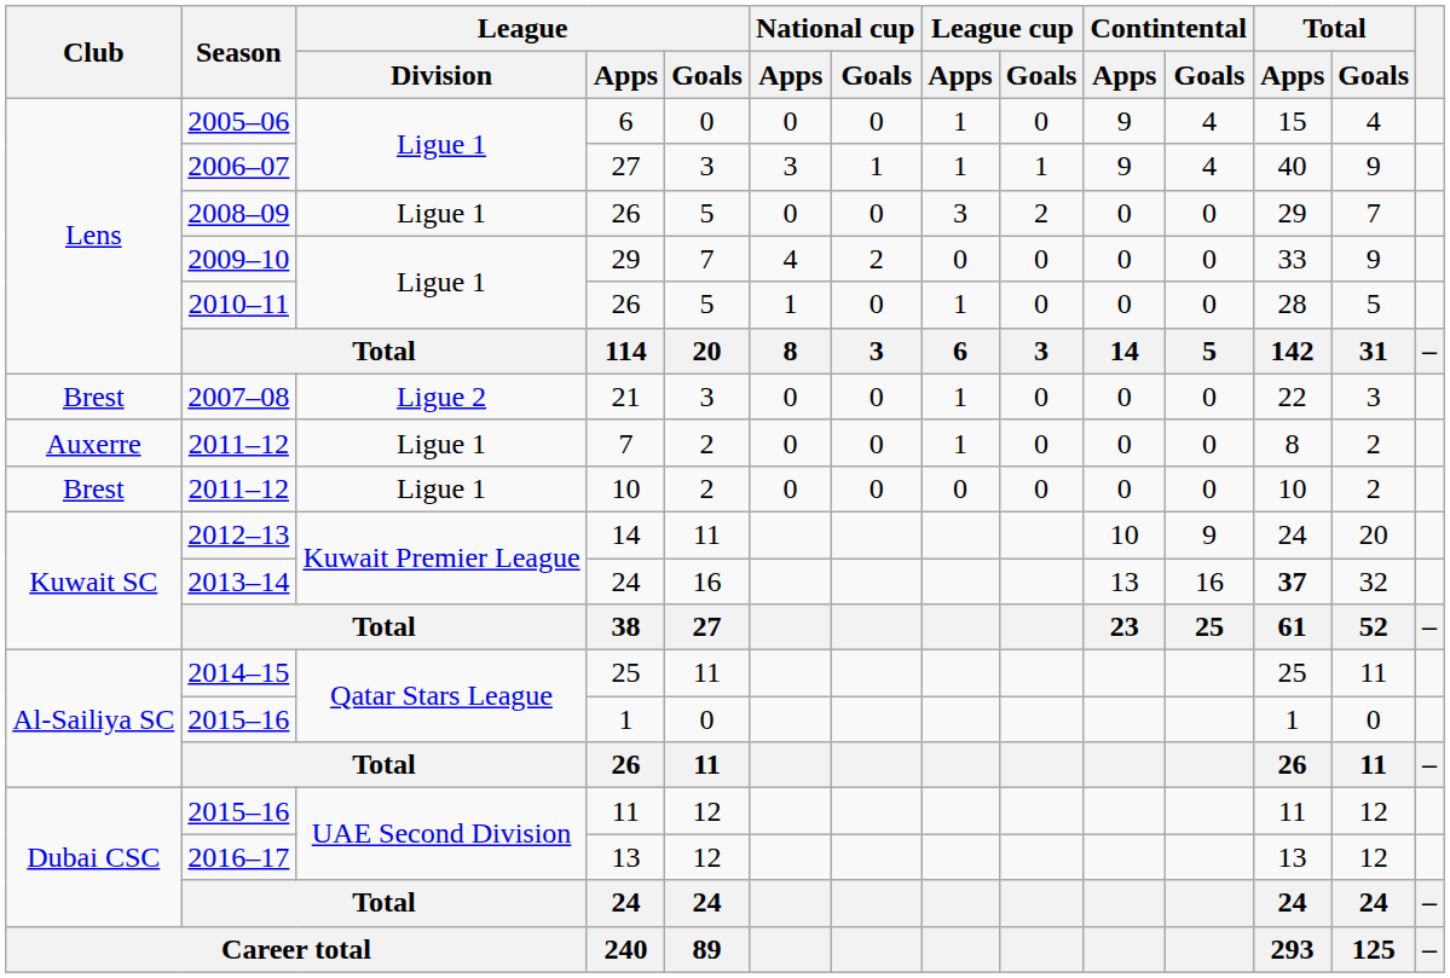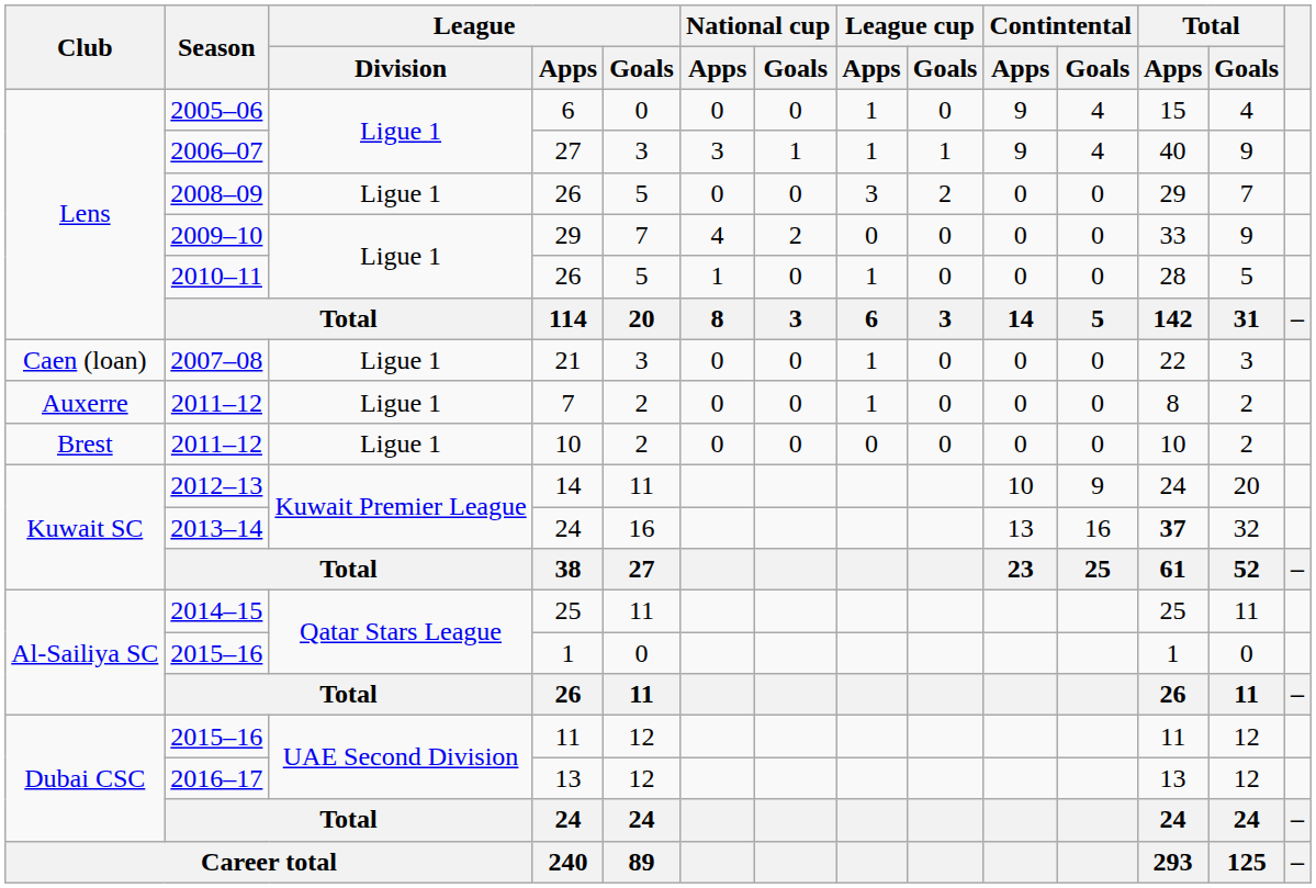 <table class="wikitable" style="text-align:center">
 <tr>
 <th rowspan="2">Club</th>
 <th rowspan="2">Season</th>
 <th colspan="3">League</th>
 <th colspan="2">National cup</th>
 <th colspan="2">League cup</th>
 <th colspan="2">Contintental</th>
 <th colspan="2">Total</th>
 <th rowspan="2"></th>
 </tr>
 <tr>
 <th>Division</th>
 <th>Apps</th>
 <th>Goals</th>
 <th>Apps</th>
 <th>Goals</th>
 <th>Apps</th>
 <th>Goals</th>
 <th>Apps</th>
 <th>Goals</th>
 <th>Apps</th>
 <th>Goals</th>
 </tr>
 <tr>
 <td rowspan="6"><a href='#'>Lens</a></td>
 <td><a href='#'>2005–06</a></td>
 <td rowspan="2"><a href='#'>Ligue 1</a></td>
 <td>6</td>
 <td>0</td>
 <td>0</td>
 <td>0</td>
 <td>1</td>
 <td>0</td>
 <td>9</td>
 <td>4</td>
 <td>15</td>
 <td>4</td>
 <td></td>
 </tr>
 <tr>
 <td><a href='#'>2006–07</a></td>
 <td>27</td>
 <td>3</td>
 <td>3</td>
 <td>1</td>
 <td>1</td>
 <td>1</td>
 <td>9</td>
 <td>4</td>
 <td>40</td>
 <td>9</td>
 <td></td>
 </tr>
 <tr>
 <td><a href='#'>2008–09</a></td>
 <td>Ligue 1</td>
 <td>26</td>
 <td>5</td>
 <td>0</td>
 <td>0</td>
 <td>3</td>
 <td>2</td>
 <td>0</td>
 <td>0</td>
 <td>29</td>
 <td>7</td>
 <td></td>
 </tr>
 <tr>
 <td><a href='#'>2009–10</a></td>
 <td rowspan="2">Ligue 1</td>
 <td>29</td>
 <td>7</td>
 <td>4</td>
 <td>2</td>
 <td>0</td>
 <td>0</td>
 <td>0</td>
 <td>0</td>
 <td>33</td>
 <td>9</td>
 <td></td>
 </tr>
 <tr>
 <td><a href='#'>2010–11</a></td>
 <td>26</td>
 <td>5</td>
 <td>1</td>
 <td>0</td>
 <td>1</td>
 <td>0</td>
 <td>0</td>
 <td>0</td>
 <td>28</td>
 <td>5</td>
 <td></td>
 </tr>
 <tr>
 <th colspan="2">Total</th>
 <th>114</th>
 <th>20</th>
 <th>8</th>
 <th>3</th>
 <th>6</th>
 <th>3</th>
 <th>14</th>
 <th>5</th>
 <th>142</th>
 <th>31</th>
 <th>–</th>
 </tr>
 <tr>
-<td><a href='#'>Brest</a></td>
+<td><a href='#'>Caen</a> (loan)</td>
 <td><a href='#'>2007–08</a></td>
-<td><a href='#'>Ligue 2</a></td>
+<td>Ligue 1</td>
 <td>21</td>
 <td>3</td>
 <td>0</td>
 <td>0</td>
 <td>1</td>
 <td>0</td>
 <td>0</td>
 <td>0</td>
 <td>22</td>
 <td>3</td>
 <td></td>
 </tr>
 <tr>
 <td><a href='#'>Auxerre</a></td>
 <td><a href='#'>2011–12</a></td>
 <td>Ligue 1</td>
 <td>7</td>
 <td>2</td>
 <td>0</td>
 <td>0</td>
 <td>1</td>
 <td>0</td>
 <td>0</td>
 <td>0</td>
 <td>8</td>
 <td>2</td>
 <td></td>
 </tr>
 <tr>
 <td><a href='#'>Brest</a></td>
 <td><a href='#'>2011–12</a></td>
 <td>Ligue 1</td>
 <td>10</td>
 <td>2</td>
 <td>0</td>
 <td>0</td>
 <td>0</td>
 <td>0</td>
 <td>0</td>
 <td>0</td>
 <td>10</td>
 <td>2</td>
 <td></td>
 </tr>
 <tr>
 <td rowspan="3"><a href='#'>Kuwait SC</a></td>
 <td><a href='#'>2012–13</a></td>
 <td rowspan="2"><a href='#'>Kuwait Premier League</a></td>
 <td>14</td>
 <td>11</td>
 <td></td>
 <td></td>
 <td></td>
 <td></td>
 <td>10</td>
 <td>9</td>
 <td>24</td>
 <td>20</td>
 <td></td>
 </tr>
 <tr>
 <td><a href='#'>2013–14</a></td>
 <td>24</td>
 <td>16</td>
 <td></td>
 <td></td>
 <td></td>
 <td></td>
 <td>13</td>
 <td>16</td>
 <td><strong>37</strong></td>
 <td>32</td>
 <td></td>
 </tr>
 <tr>
 <th colspan="2">Total</th>
 <th>38</th>
 <th>27</th>
 <th></th>
 <th></th>
 <th></th>
 <th></th>
 <th>23</th>
 <th>25</th>
 <th>61</th>
 <th>52</th>
 <th>–</th>
 </tr>
 <tr>
 <td rowspan="3"><a href='#'>Al-Sailiya SC</a></td>
 <td><a href='#'>2014–15</a></td>
 <td rowspan="2"><a href='#'>Qatar Stars League</a></td>
 <td>25</td>
 <td>11</td>
 <td></td>
 <td></td>
 <td></td>
 <td></td>
 <td></td>
 <td></td>
 <td>25</td>
 <td>11</td>
 <td></td>
 </tr>
 <tr>
 <td><a href='#'>2015–16</a></td>
 <td>1</td>
 <td>0</td>
 <td></td>
 <td></td>
 <td></td>
 <td></td>
 <td></td>
 <td></td>
 <td>1</td>
 <td>0</td>
 <td></td>
 </tr>
 <tr>
 <th colspan="2">Total</th>
 <th>26</th>
 <th>11</th>
 <th></th>
 <th></th>
 <th></th>
 <th></th>
 <th></th>
 <th></th>
 <th>26</th>
 <th>11</th>
 <th>–</th>
 </tr>
 <tr>
 <td rowspan="3"><a href='#'>Dubai CSC</a></td>
 <td><a href='#'>2015–16</a></td>
 <td rowspan="2"><a href='#'>UAE Second Division</a></td>
 <td>11</td>
 <td>12</td>
 <td></td>
 <td></td>
 <td></td>
 <td></td>
 <td></td>
 <td></td>
 <td>11</td>
 <td>12</td>
 <td></td>
 </tr>
 <tr>
 <td><a href='#'>2016–17</a></td>
 <td>13</td>
 <td>12</td>
 <td></td>
 <td></td>
 <td></td>
 <td></td>
 <td></td>
 <td></td>
 <td>13</td>
 <td>12</td>
 <td></td>
 </tr>
 <tr>
 <th colspan="2">Total</th>
 <th>24</th>
 <th>24</th>
 <th></th>
 <th></th>
 <th></th>
 <th></th>
 <th></th>
 <th></th>
 <th>24</th>
 <th>24</th>
 <th>–</th>
 </tr>
 <tr>
 <th colspan="3">Career total</th>
 <th>240</th>
 <th>89</th>
 <th></th>
 <th></th>
 <th></th>
 <th></th>
 <th></th>
 <th></th>
 <th>293</th>
 <th>125</th>
 <th>–</th>
 </tr>
 </table>
